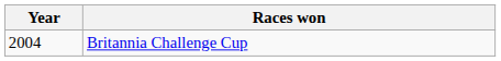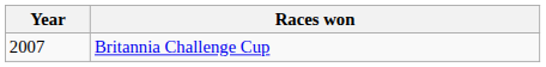 <table class="wikitable">
 <tr>
 <th width=70>Year</th>
 <th width=400>Races won</th>
 </tr>
 <tr>
-<td>2004</td>
+<td>2007</td>
 <td><a href='#'>Britannia Challenge Cup</a></td>
 </tr>
 </table>
